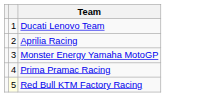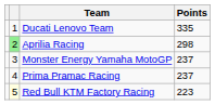 <table class="wikitable" style="font-size: 85%;">
 <tr>
 <th></th>
 <th></th>
 <th>Team</th>
+<th>Points</th>
 </tr>
 <tr>
 <td></td>
 <td align=center>1</td>
 <td> <a href='#'>Ducati Lenovo Team</a></td>
+<td align=left>335</td>
 </tr>
 <tr>
 <td></td>
-<td align=center>2</td>
+<td align=center style="background: lightgreen;">2</td>
 <td> <a href='#'>Aprilia Racing</a></td>
+<td align=left>298</td>
 </tr>
 <tr>
 <td></td>
 <td align=center>3</td>
 <td> <a href='#'>Monster Energy Yamaha MotoGP</a></td>
+<td align=left>237</td>
 </tr>
 <tr>
 <td></td>
 <td align=center>4</td>
 <td> <a href='#'>Prima Pramac Racing</a></td>
+<td align=left>237</td>
 </tr>
 <tr>
 <td></td>
 <td align=center style="background: lightyellow;">5</td>
 <td> <a href='#'>Red Bull KTM Factory Racing</a></td>
+<td align=left>223</td>
 </tr>
 </table>
